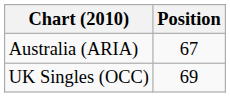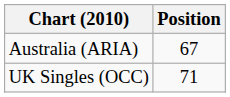 <table class="wikitable">
 <tr>
 <th scope="col">Chart (2010)</th>
 <th scope="col">Position</th>
 </tr>
 <tr>
 <td>Australia (ARIA)</td>
 <td style="text-align:center;">67</td>
 </tr>
 <tr>
 <td>UK Singles (OCC)</td>
-<td style="text-align:center;">69</td>
+<td style="text-align:center;">71</td>
 </tr>
 </table>
